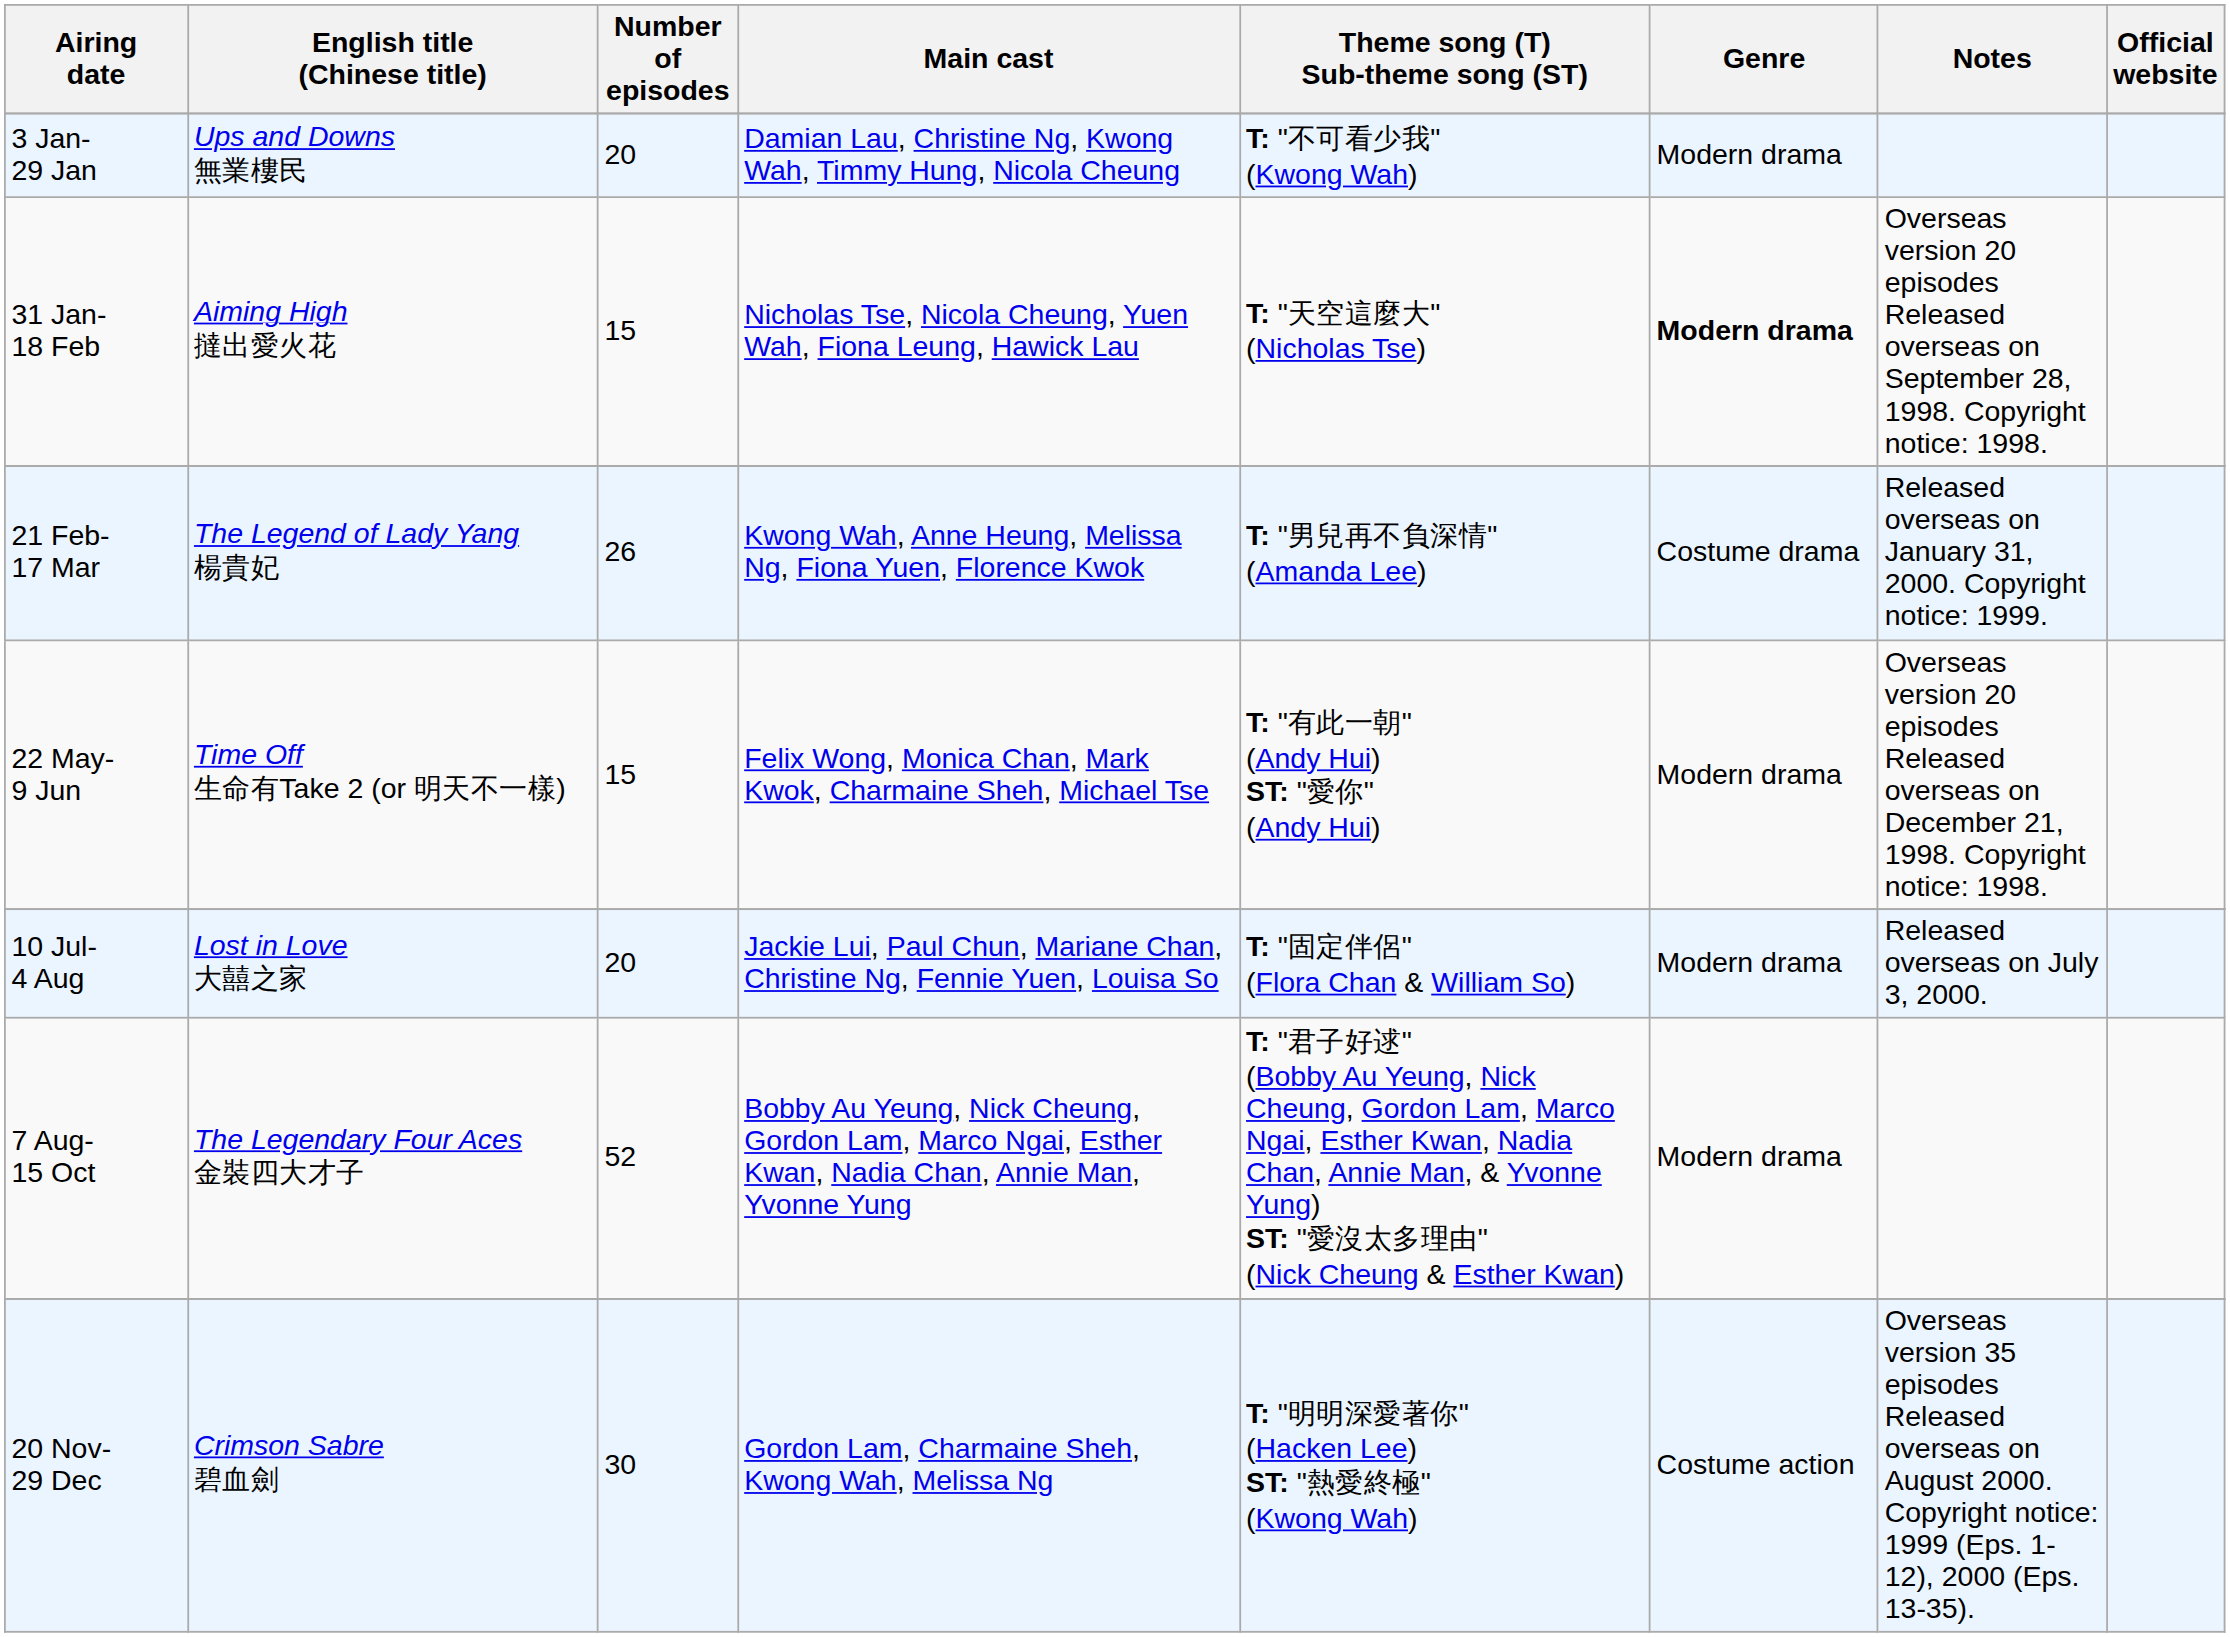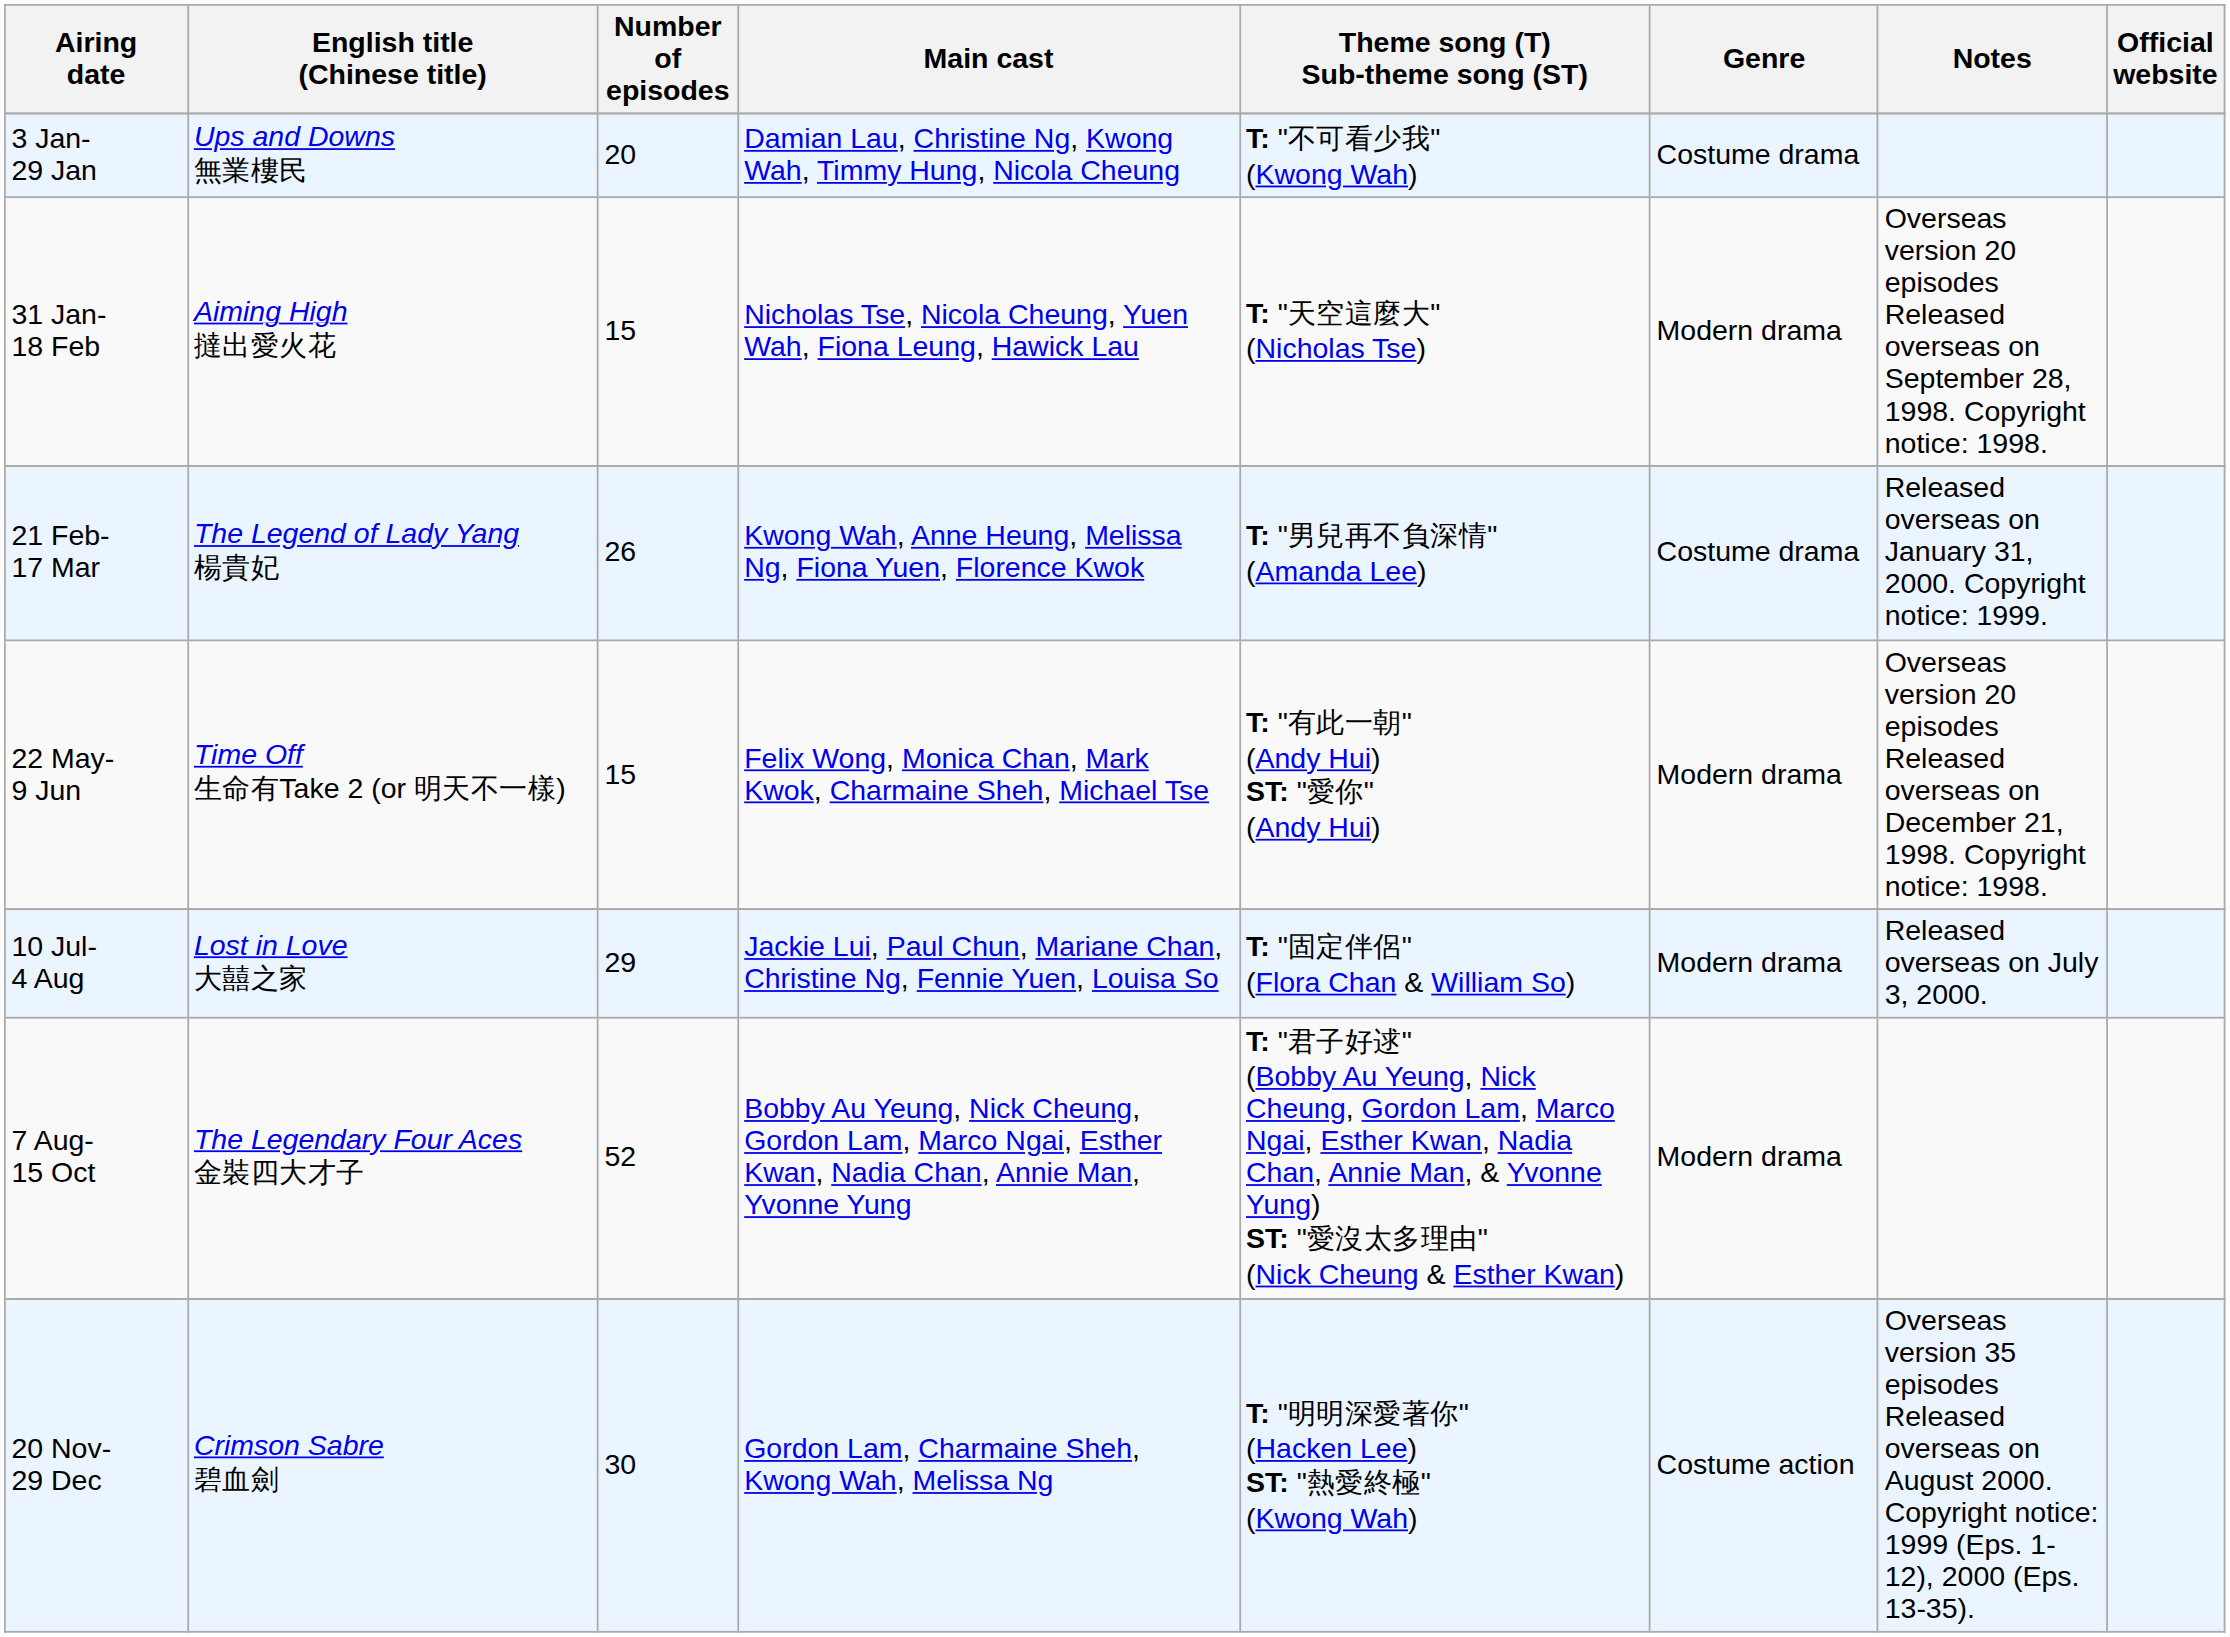 <table class="wikitable">
 <tr>
 <th align=center width=8% bgcolor="silver">Airing<br>date</th>
 <th align=center width=18% bgcolor="silver">English title <br> (Chinese title)</th>
 <th align=center width=5% bgcolor="silver">Number of episodes</th>
 <th align=center width=22% bgcolor="silver">Main cast</th>
 <th align=center width=18% bgcolor="silver">Theme song (T) <br>Sub-theme song (ST)</th>
 <th align=center width=10% bgcolor="silver">Genre</th>
 <th align=center width=10% bgcolor="silver">Notes</th>
 <th align=center width=1% bgcolor="silver">Official website</th>
 </tr>
 <tr>
 </tr>
 <tr ---- bgcolor="#ebf5ff">
 <td>3 Jan- <br> 29 Jan</td>
 <td><em><a href='#'>Ups and Downs</a></em> <br> 無業樓民</td>
 <td>20</td>
 <td><a href='#'>Damian Lau</a>, <a href='#'>Christine Ng</a>, <a href='#'>Kwong Wah</a>, <a href='#'>Timmy Hung</a>, <a href='#'>Nicola Cheung</a></td>
 <td><strong>T:</strong> "不可看少我" <br>(<a href='#'>Kwong Wah</a>)</td>
-<td>Modern drama</td>
+<td>Costume drama</td>
 <td></td>
 <td> </td>
 </tr>
 <tr>
 <td>31 Jan- <br> 18 Feb</td>
 <td><em><a href='#'>Aiming High</a></em> <br> 撻出愛火花</td>
 <td>15</td>
 <td><a href='#'>Nicholas Tse</a>, <a href='#'>Nicola Cheung</a>, <a href='#'>Yuen Wah</a>, <a href='#'>Fiona Leung</a>, <a href='#'>Hawick Lau</a></td>
 <td><strong>T:</strong> "天空這麼大" <br>(<a href='#'>Nicholas Tse</a>)</td>
-<td><strong>Modern drama</strong></td>
+<td>Modern drama</td>
 <td>Overseas version 20 episodes<br>Released overseas on September 28, 1998. Copyright notice: 1998.</td>
 <td> </td>
 </tr>
 <tr>
 </tr>
 <tr ---- bgcolor="#ebf5ff">
 <td>21 Feb- <br> 17 Mar</td>
 <td><em><a href='#'>The Legend of Lady Yang</a></em> <br> 楊貴妃</td>
 <td>26</td>
 <td><a href='#'>Kwong Wah</a>, <a href='#'>Anne Heung</a>, <a href='#'>Melissa Ng</a>, <a href='#'>Fiona Yuen</a>, <a href='#'>Florence Kwok</a></td>
 <td><strong>T:</strong> "男兒再不負深情" <br>(<a href='#'>Amanda Lee</a>)</td>
 <td>Costume drama</td>
 <td>Released overseas on January 31, 2000. Copyright notice: 1999.</td>
 <td> </td>
 </tr>
 <tr>
 <td>22 May- <br> 9 Jun</td>
 <td><em><a href='#'>Time Off</a></em> <br> 生命有Take 2 (or 明天不一樣)</td>
 <td>15</td>
 <td><a href='#'>Felix Wong</a>, <a href='#'>Monica Chan</a>, <a href='#'>Mark Kwok</a>, <a href='#'>Charmaine Sheh</a>, <a href='#'>Michael Tse</a></td>
 <td><strong>T:</strong> "有此一朝" <br> (<a href='#'>Andy Hui</a>) <br> <strong>ST:</strong> "愛你" <br> (<a href='#'>Andy Hui</a>)</td>
 <td>Modern drama</td>
 <td>Overseas version 20 episodes<br>Released overseas on December 21, 1998. Copyright notice: 1998.</td>
 <td> </td>
 </tr>
 <tr>
 </tr>
 <tr ---- bgcolor="#ebf5ff">
 <td>10 Jul- <br> 4 Aug</td>
 <td><em><a href='#'>Lost in Love</a></em> <br> 大囍之家</td>
-<td>20</td>
+<td>29</td>
 <td><a href='#'>Jackie Lui</a>, <a href='#'>Paul Chun</a>, <a href='#'>Mariane Chan</a>, <a href='#'>Christine Ng</a>, <a href='#'>Fennie Yuen</a>, <a href='#'>Louisa So</a></td>
 <td><strong>T:</strong> "固定伴侶" <br> (<a href='#'>Flora Chan</a> & <a href='#'>William So</a>)</td>
 <td>Modern drama</td>
 <td>Released overseas on July 3, 2000.</td>
 <td> </td>
 </tr>
 <tr>
 <td>7 Aug- <br> 15 Oct</td>
 <td><em><a href='#'>The Legendary Four Aces</a></em> <br> 金裝四大才子</td>
 <td>52</td>
 <td><a href='#'>Bobby Au Yeung</a>, <a href='#'>Nick Cheung</a>, <a href='#'>Gordon Lam</a>, <a href='#'>Marco Ngai</a>, <a href='#'>Esther Kwan</a>, <a href='#'>Nadia Chan</a>, <a href='#'>Annie Man</a>, <a href='#'>Yvonne Yung</a></td>
 <td><strong>T:</strong> "君子好逑" <br> (<a href='#'>Bobby Au Yeung</a>, <a href='#'>Nick Cheung</a>, <a href='#'>Gordon Lam</a>, <a href='#'>Marco Ngai</a>, <a href='#'>Esther Kwan</a>, <a href='#'>Nadia Chan</a>, <a href='#'>Annie Man</a>, & <a href='#'>Yvonne Yung</a>) <br> <strong>ST:</strong> "愛沒太多理由" <br> (<a href='#'>Nick Cheung</a> & <a href='#'>Esther Kwan</a>)</td>
 <td>Modern drama</td>
 <td></td>
 <td></td>
 </tr>
 <tr>
 </tr>
 <tr ---- bgcolor="#ebf5ff">
 <td>20 Nov- <br> 29 Dec</td>
 <td><em><a href='#'>Crimson Sabre</a></em> <br> 碧血劍</td>
 <td>30</td>
 <td><a href='#'>Gordon Lam</a>, <a href='#'>Charmaine Sheh</a>, <a href='#'>Kwong Wah</a>, <a href='#'>Melissa Ng</a></td>
 <td><strong>T:</strong> "明明深愛著你" <br>(<a href='#'>Hacken Lee</a>) <br> <strong>ST:</strong> "熱愛終極"<br> (<a href='#'>Kwong Wah</a>)</td>
 <td>Costume action</td>
 <td>Overseas version 35 episodes<br>Released overseas on August 2000.<br>Copyright notice: 1999 (Eps. 1-12), 2000 (Eps. 13-35).</td>
 <td></td>
 </tr>
 </table>
